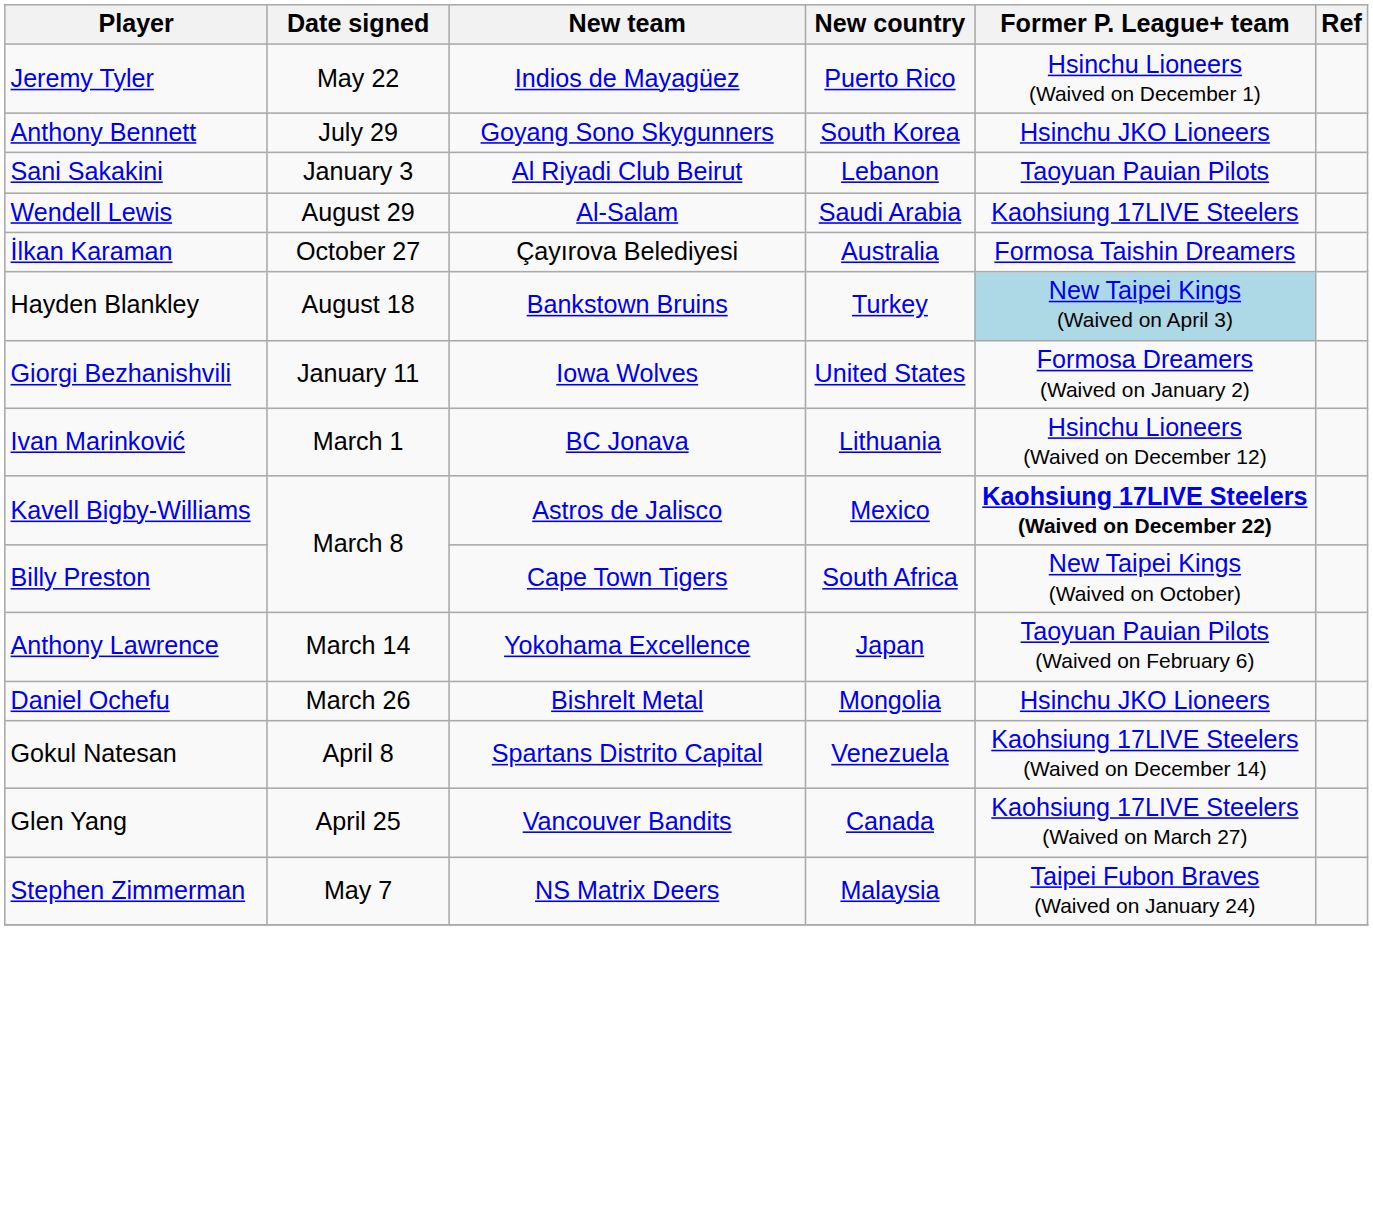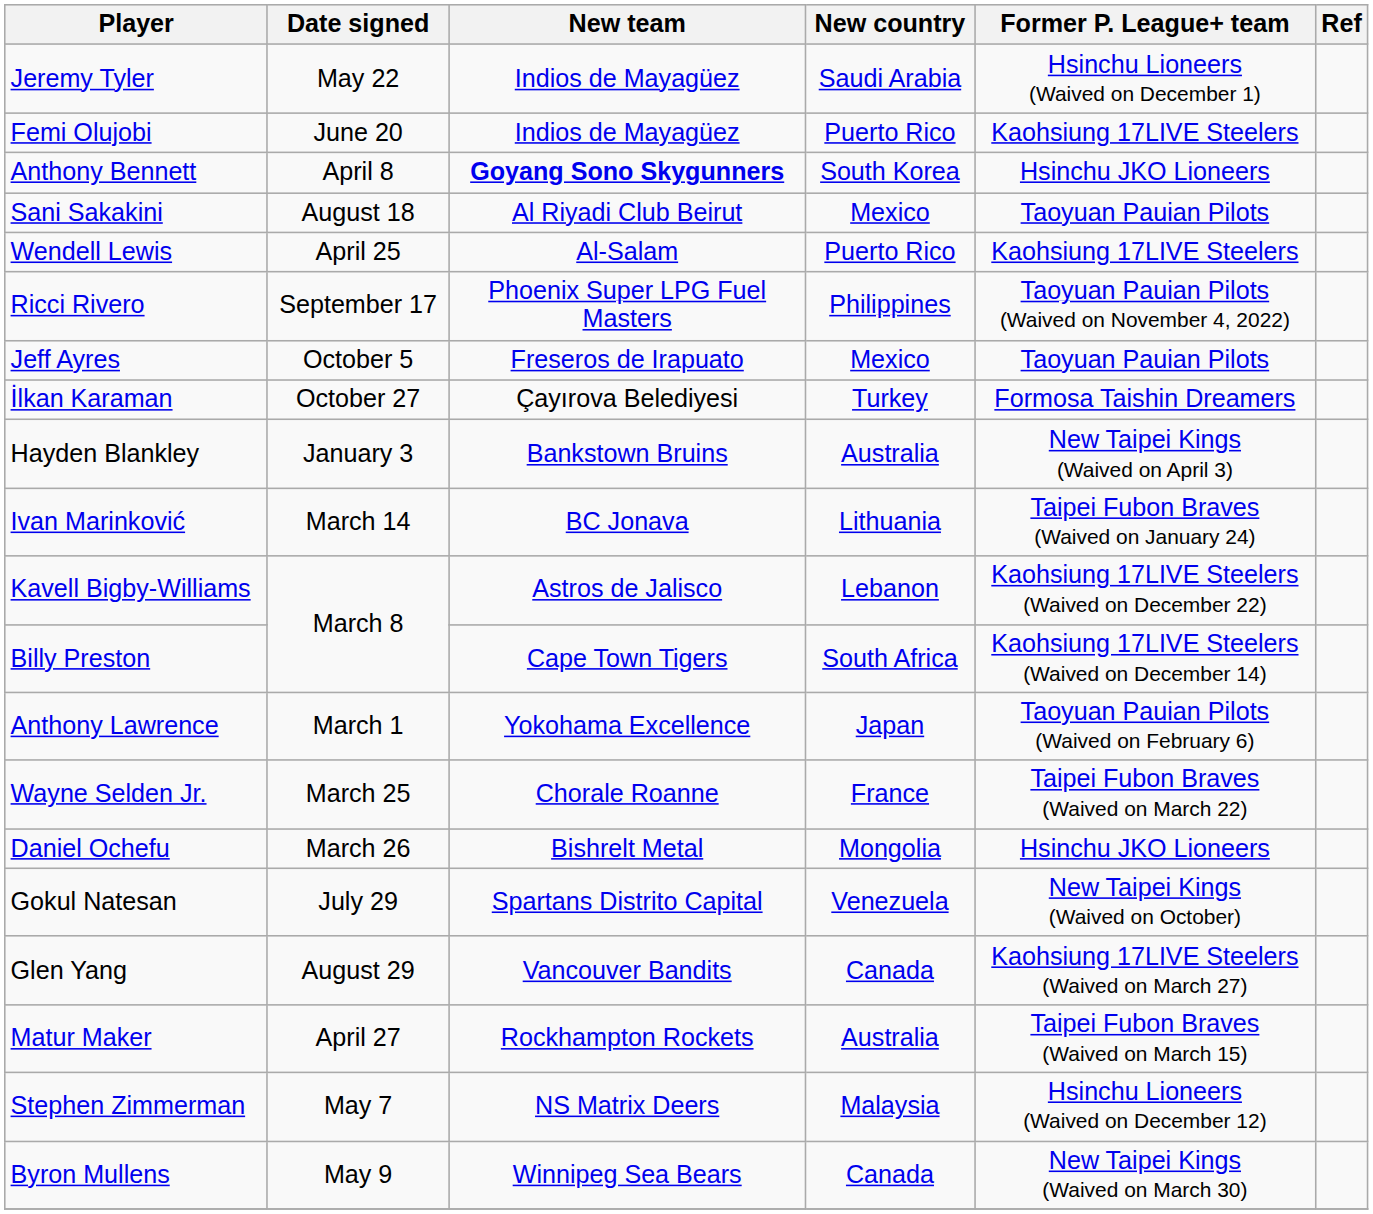 <table class="wikitable sortable" style="text-align:left">
 <tr>
 <th style="width:160px">Player</th>
 <th style="width:108px">Date signed</th>
 <th style="width:220px">New team</th>
 <th style="width:100px">New country</th>
 <th style="width:210px">Former P. League+ team</th>
 <th class="unsortable">Ref</th>
 </tr>
 <tr>
 <td align="left"><a href='#'>Jeremy Tyler</a></td>
 <td align="center">May 22</td>
 <td align="center"><a href='#'>Indios de Mayagüez</a></td>
-<td align="center"><a href='#'>Puerto Rico</a></td>
+<td align="center"><a href='#'>Saudi Arabia</a></td>
 <td align="center"><a href='#'>Hsinchu Lioneers</a><br><small>(Waived on December 1)</small></td>
 <td align="center"></td>
 </tr>
 <tr>
+<td align="left"><a href='#'>Femi Olujobi</a></td>
+<td align="center">June 20</td>
+<td align="center"><a href='#'>Indios de Mayagüez</a></td>
+<td align="center"><a href='#'>Puerto Rico</a></td>
+<td align="center"><a href='#'>Kaohsiung 17LIVE Steelers</a></td>
+<td align="center"></td>
+</tr>
+<tr>
 <td align="left"><a href='#'>Anthony Bennett</a></td>
-<td align="center">July 29</td>
-<td align="center"><a href='#'>Goyang Sono Skygunners</a></td>
+<td align="center">April 8</td>
+<td align="center"><strong><a href='#'>Goyang Sono Skygunners</a></strong></td>
 <td align="center"><a href='#'>South Korea</a></td>
 <td align="center"><a href='#'>Hsinchu JKO Lioneers</a></td>
 <td align="center"></td>
 </tr>
 <tr>
 <td align="left"><a href='#'>Sani Sakakini</a></td>
-<td align="center">January 3</td>
+<td align="center">August 18</td>
 <td align="center"><a href='#'>Al Riyadi Club Beirut</a></td>
-<td align="center"><a href='#'>Lebanon</a></td>
+<td align="center"><a href='#'>Mexico</a></td>
 <td align="center"><a href='#'>Taoyuan Pauian Pilots</a></td>
 <td align="center"></td>
 </tr>
 <tr>
 <td align="left"><a href='#'>Wendell Lewis</a></td>
-<td align="center">August 29</td>
+<td align="center">April 25</td>
 <td align="center"><a href='#'>Al-Salam</a></td>
-<td align="center"><a href='#'>Saudi Arabia</a></td>
+<td align="center"><a href='#'>Puerto Rico</a></td>
 <td align="center"><a href='#'>Kaohsiung 17LIVE Steelers</a></td>
+<td align="center"></td>
+</tr>
+<tr>
+<td align="left"><a href='#'>Ricci Rivero</a></td>
+<td align="center">September 17</td>
+<td align="center"><a href='#'>Phoenix Super LPG Fuel Masters</a></td>
+<td align="center"><a href='#'>Philippines</a></td>
+<td align="center"><a href='#'>Taoyuan Pauian Pilots</a><br><small>(Waived on November 4, 2022)</small></td>
+<td align="center"></td>
+</tr>
+<tr>
+<td align="left"><a href='#'>Jeff Ayres</a></td>
+<td align="center">October 5</td>
+<td align="center"><a href='#'>Freseros de Irapuato</a></td>
+<td align="center"><a href='#'>Mexico</a></td>
+<td align="center"><a href='#'>Taoyuan Pauian Pilots</a></td>
 <td align="center"></td>
 </tr>
 <tr>
 <td align="left"><a href='#'>İlkan Karaman</a></td>
 <td align="center">October 27</td>
 <td align="center">Çayırova Belediyesi</td>
-<td align="center"><a href='#'>Australia</a></td>
+<td align="center"><a href='#'>Turkey</a></td>
 <td align="center"><a href='#'>Formosa Taishin Dreamers</a></td>
 <td align="center"></td>
 </tr>
 <tr>
 <td align="left">Hayden Blankley</td>
-<td align="center">August 18</td>
+<td align="center">January 3</td>
 <td align="center"><a href='#'>Bankstown Bruins</a></td>
-<td align="center"><a href='#'>Turkey</a></td>
-<td align="center" style="background: lightblue;"><a href='#'>New Taipei Kings</a><br><small>(Waived on April 3)</small></td>
-<td align="center"></td>
-</tr>
-<tr>
-<td align="left"><a href='#'>Giorgi Bezhanishvili</a></td>
-<td align="center">January 11</td>
-<td align="center"><a href='#'>Iowa Wolves</a></td>
-<td align="center"><a href='#'>United States</a></td>
-<td align="center"><a href='#'>Formosa Dreamers</a><br><small>(Waived on January 2)</small></td>
+<td align="center"><a href='#'>Australia</a></td>
+<td align="center"><a href='#'>New Taipei Kings</a><br><small>(Waived on April 3)</small></td>
 <td align="center"></td>
 </tr>
 <tr>
 <td align="left"><a href='#'>Ivan Marinković</a></td>
-<td align="center">March 1</td>
+<td align="center">March 14</td>
 <td align="center"><a href='#'>BC Jonava</a></td>
 <td align="center"><a href='#'>Lithuania</a></td>
-<td align="center"><a href='#'>Hsinchu Lioneers</a><br><small>(Waived on December 12)</small></td>
+<td align="center"><a href='#'>Taipei Fubon Braves</a><br><small>(Waived on January 24)</small></td>
 <td align="center"></td>
 </tr>
 <tr>
 <td align="left"><a href='#'>Kavell Bigby-Williams</a></td>
 <td rowspan="2" align="center">March 8</td>
 <td align="center"><a href='#'>Astros de Jalisco</a></td>
-<td align="center"><a href='#'>Mexico</a></td>
-<td align="center"><strong><a href='#'>Kaohsiung 17LIVE Steelers</a><br><small>(Waived on December 22)</small></strong></td>
+<td align="center"><a href='#'>Lebanon</a></td>
+<td align="center"><a href='#'>Kaohsiung 17LIVE Steelers</a><br><small>(Waived on December 22)</small></td>
 <td align="center"></td>
 </tr>
 <tr>
 <td align="left"><a href='#'>Billy Preston</a></td>
 <td align="center"><a href='#'>Cape Town Tigers</a></td>
 <td align="center"><a href='#'>South Africa</a></td>
-<td align="center"><a href='#'>New Taipei Kings</a><br><small>(Waived on October)</small></td>
+<td align="center"><a href='#'>Kaohsiung 17LIVE Steelers</a><br><small>(Waived on December 14)</small></td>
 <td align="center"></td>
 </tr>
 <tr>
 <td align="left"><a href='#'>Anthony Lawrence</a></td>
-<td align="center">March 14</td>
+<td align="center">March 1</td>
 <td align="center"><a href='#'>Yokohama Excellence</a></td>
 <td align="center"><a href='#'>Japan</a></td>
 <td align="center"><a href='#'>Taoyuan Pauian Pilots</a><br><small>(Waived on February 6)</small></td>
+<td align="center"></td>
+</tr>
+<tr>
+<td align="left"><a href='#'>Wayne Selden Jr.</a></td>
+<td align="center">March 25</td>
+<td align="center"><a href='#'>Chorale Roanne</a></td>
+<td align="center"><a href='#'>France</a></td>
+<td align="center"><a href='#'>Taipei Fubon Braves</a><br><small>(Waived on March 22)</small></td>
 <td align="center"></td>
 </tr>
 <tr>
 <td align="left"><a href='#'>Daniel Ochefu</a></td>
 <td align="center">March 26</td>
 <td align="center"><a href='#'>Bishrelt Metal</a></td>
 <td align="center"><a href='#'>Mongolia</a></td>
 <td align="center"><a href='#'>Hsinchu JKO Lioneers</a></td>
 <td align="center"></td>
 </tr>
 <tr>
 <td align="left">Gokul Natesan</td>
-<td align="center">April 8</td>
+<td align="center">July 29</td>
 <td align="center"><a href='#'>Spartans Distrito Capital</a></td>
 <td align="center"><a href='#'>Venezuela</a></td>
-<td align="center"><a href='#'>Kaohsiung 17LIVE Steelers</a><br><small>(Waived on December 14)</small></td>
+<td align="center"><a href='#'>New Taipei Kings</a><br><small>(Waived on October)</small></td>
 <td align="center"></td>
 </tr>
 <tr>
 <td align="left">Glen Yang</td>
-<td align="center">April 25</td>
+<td align="center">August 29</td>
 <td align="center"><a href='#'>Vancouver Bandits</a></td>
 <td align="center"><a href='#'>Canada</a></td>
 <td align="center"><a href='#'>Kaohsiung 17LIVE Steelers</a><br><small>(Waived on March 27)</small></td>
+<td align="center"></td>
+</tr>
+<tr>
+<td align="left"><a href='#'>Matur Maker</a></td>
+<td align="center">April 27</td>
+<td align="center"><a href='#'>Rockhampton Rockets</a></td>
+<td align="center"><a href='#'>Australia</a></td>
+<td align="center"><a href='#'>Taipei Fubon Braves</a><br><small>(Waived on March 15)</small></td>
 <td align="center"></td>
 </tr>
 <tr>
 <td align="left"><a href='#'>Stephen Zimmerman</a></td>
 <td align="center">May 7</td>
 <td align="center"><a href='#'>NS Matrix Deers</a></td>
 <td align="center"><a href='#'>Malaysia</a></td>
-<td align="center"><a href='#'>Taipei Fubon Braves</a><br><small>(Waived on January 24)</small></td>
+<td align="center"><a href='#'>Hsinchu Lioneers</a><br><small>(Waived on December 12)</small></td>
+<td align="center"></td>
+</tr>
+<tr>
+<td align="left"><a href='#'>Byron Mullens</a></td>
+<td align="center">May 9</td>
+<td align="center"><a href='#'>Winnipeg Sea Bears</a></td>
+<td align="center"><a href='#'>Canada</a></td>
+<td align="center"><a href='#'>New Taipei Kings</a><br><small>(Waived on March 30)</small></td>
 <td align="center"></td>
 </tr>
 <tr>
 </tr>
 </table>
